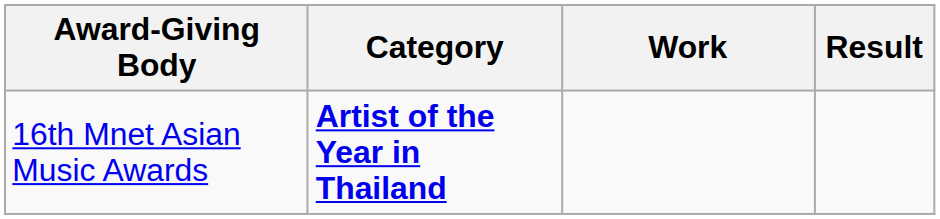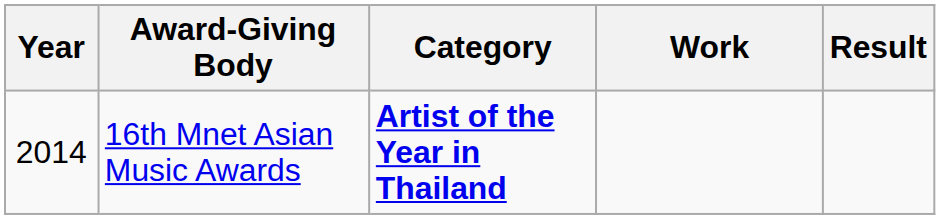 <table | width="75%" class="wikitable sortable">
 <tr>
+<th width="10%">Year</th>
 <th width="30%">Award-Giving Body</th>
 <th width="25%">Category</th>
 <th width="25%">Work</th>
 <th width="10%">Result</th>
 </tr>
 <tr>
+<td align="center">2014</td>
 <td><a href='#'>16th Mnet Asian Music Awards</a></td>
 <td><strong><a href='#'>Artist of the Year in Thailand</a></strong></td>
 <td></td>
 <td></td>
 </tr>
 </table>
